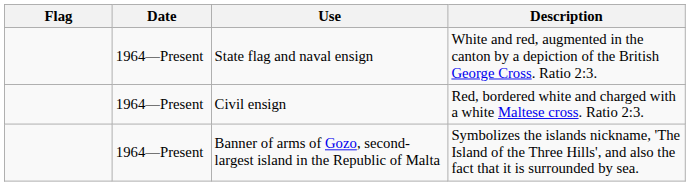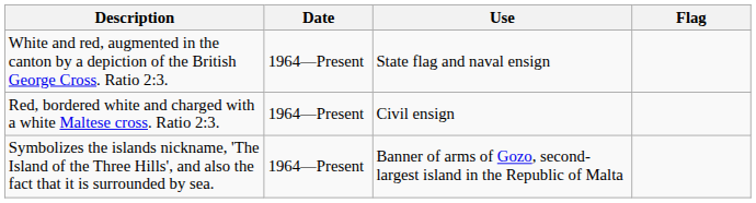 <table class="wikitable">
 <tr>
-<th style="width:110px;">Flag</th>
+<th style="width:250px;">Description</th>
 <th style="width:100px;">Date</th>
 <th style="width:250px;">Use</th>
-<th style="width:250px;">Description</th>
+<th style="width:110px;">Flag</th>
 </tr>
 <tr>
-<td></td>
+<td>White and red, augmented in the canton by a depiction of the British <a href='#'>George Cross</a>. Ratio 2:3.</td>
 <td>1964—Present</td>
 <td>State flag and naval ensign</td>
-<td>White and red, augmented in the canton by a depiction of the British <a href='#'>George Cross</a>. Ratio 2:3.</td>
+<td></td>
 </tr>
 <tr>
-<td></td>
+<td>Red, bordered white and charged with a white <a href='#'>Maltese cross</a>. Ratio 2:3.</td>
 <td>1964—Present</td>
 <td>Civil ensign</td>
-<td>Red, bordered white and charged with a white <a href='#'>Maltese cross</a>. Ratio 2:3.</td>
+<td></td>
 </tr>
 <tr>
-<td></td>
+<td>Symbolizes the islands nickname, 'The Island of the Three Hills', and also the fact that it is surrounded by sea.</td>
 <td>1964—Present</td>
 <td>Banner of arms of <a href='#'>Gozo</a>, second-largest island in the Republic of Malta</td>
-<td>Symbolizes the islands nickname, 'The Island of the Three Hills', and also the fact that it is surrounded by sea.</td>
+<td></td>
 </tr>
 </table>
